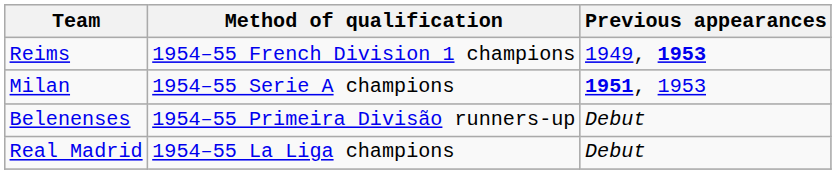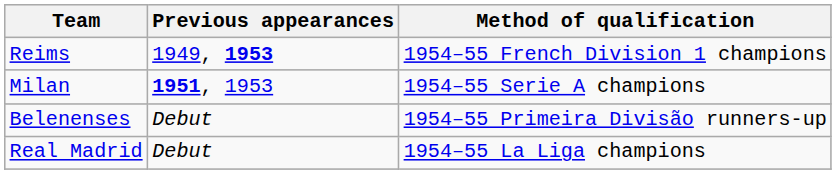 <table class="wikitable">
 <tr>
 <th>Team</th>
+<th>Previous appearances</th>
 <th>Method of qualification</th>
-<th>Previous appearances</th>
 </tr>
 <tr>
 <td> <a href='#'>Reims</a></td>
+<td><a href='#'>1949</a>, <strong><a href='#'>1953</a></strong></td>
 <td><a href='#'>1954–55 French Division 1</a> champions</td>
-<td><a href='#'>1949</a>, <strong><a href='#'>1953</a></strong></td>
 </tr>
 <tr>
 <td> <a href='#'>Milan</a></td>
+<td><strong><a href='#'>1951</a></strong>, <a href='#'>1953</a></td>
 <td><a href='#'>1954–55 Serie A</a> champions</td>
-<td><strong><a href='#'>1951</a></strong>, <a href='#'>1953</a></td>
 </tr>
 <tr>
 <td> <a href='#'>Belenenses</a></td>
+<td><em>Debut</em></td>
 <td><a href='#'>1954–55 Primeira Divisão</a> runners-up</td>
-<td><em>Debut</em></td>
 </tr>
 <tr>
 <td> <a href='#'>Real Madrid</a></td>
+<td><em>Debut</em></td>
 <td><a href='#'>1954–55 La Liga</a> champions</td>
-<td><em>Debut</em></td>
 </tr>
 </table>
